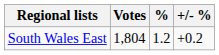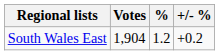 <table class="wikitable sortable">
 <tr>
 <th>Regional lists</th>
 <th>Votes</th>
 <th>%</th>
 <th>+/- %</th>
 </tr>
 <tr>
 <td><a href='#'>South Wales East</a></td>
-<td>1,804</td>
+<td>1,904</td>
 <td>1.2</td>
 <td>+0.2</td>
 </tr>
 </table>
